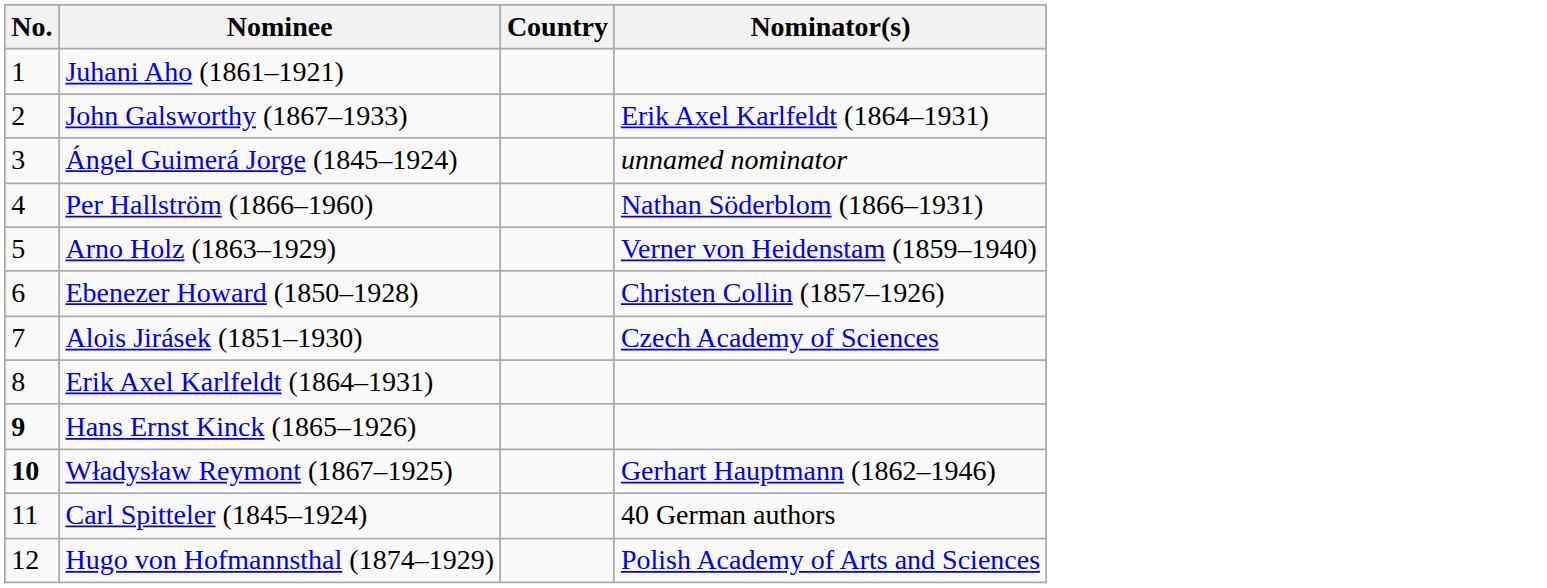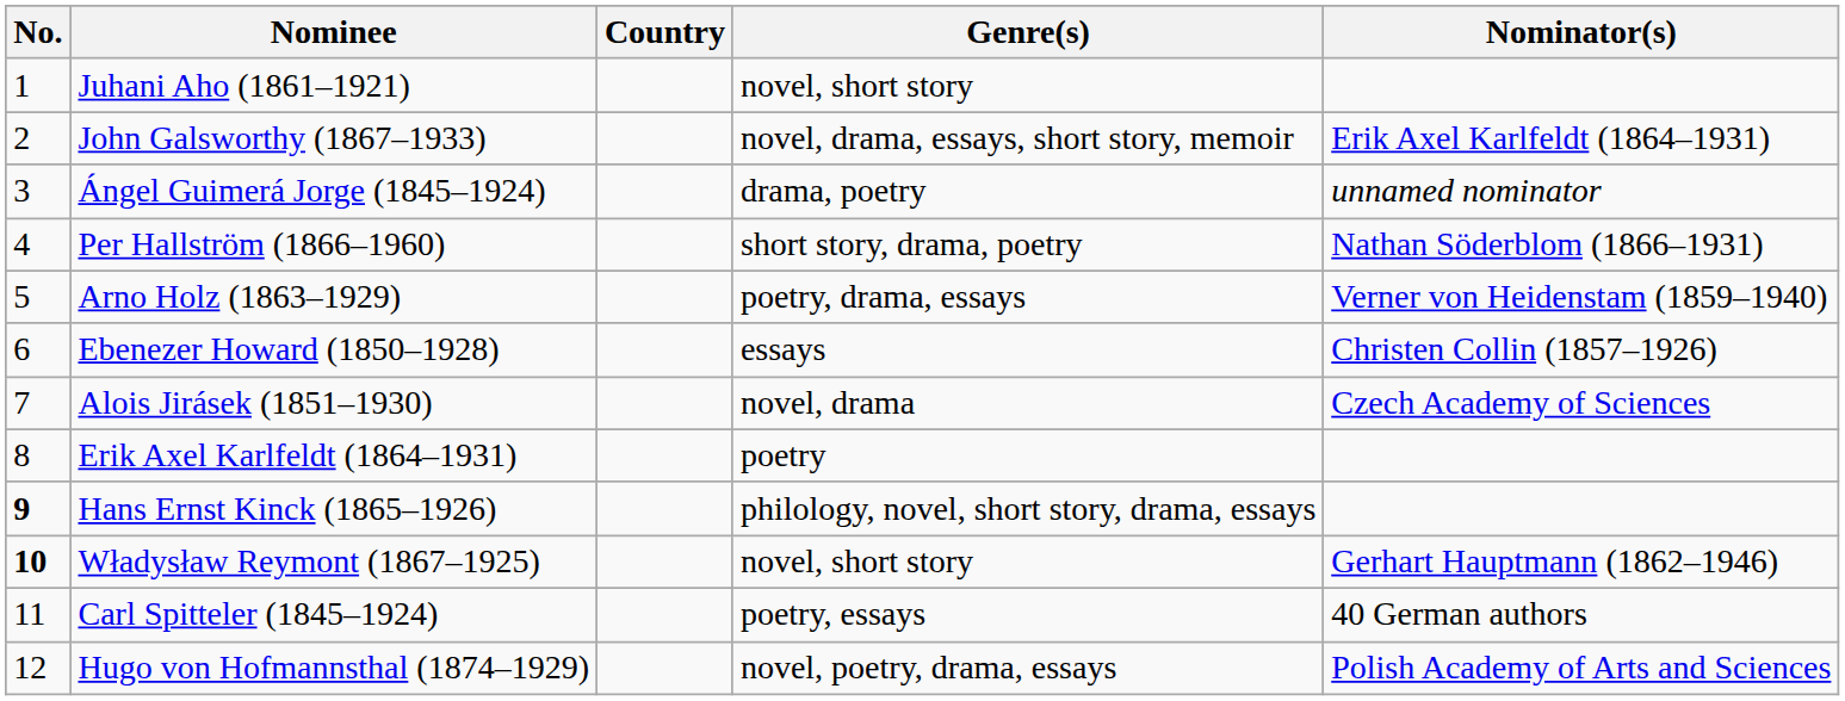 <table class="sortable wikitable mw-collapsible">
 <tr>
 <th scope=col>No.</th>
 <th scope=col>Nominee</th>
 <th scope=col>Country</th>
+<th scope=col>Genre(s)</th>
 <th scope=col>Nominator(s)</th>
 </tr>
 <tr>
 <td>1</td>
 <td><a href='#'>Juhani Aho</a> (1861–1921)</td>
 <td></td>
+<td>novel, short story</td>
 <td></td>
 </tr>
 <tr>
 <td>2</td>
 <td><a href='#'>John Galsworthy</a> (1867–1933)</td>
 <td></td>
+<td>novel, drama, essays, short story, memoir</td>
 <td><a href='#'>Erik Axel Karlfeldt</a> (1864–1931)</td>
 </tr>
 <tr>
 <td>3</td>
 <td><a href='#'>Ángel Guimerá Jorge</a> (1845–1924)</td>
 <td></td>
+<td>drama, poetry</td>
 <td><em>unnamed nominator</em></td>
 </tr>
 <tr>
 <td>4</td>
 <td><a href='#'>Per Hallström</a> (1866–1960)</td>
 <td></td>
+<td>short story, drama, poetry</td>
 <td><a href='#'>Nathan Söderblom</a> (1866–1931)</td>
 </tr>
 <tr>
 <td>5</td>
 <td><a href='#'>Arno Holz</a> (1863–1929)</td>
 <td></td>
+<td>poetry, drama, essays</td>
 <td> <a href='#'>Verner von Heidenstam</a> (1859–1940)</td>
 </tr>
 <tr>
 <td>6</td>
 <td><a href='#'>Ebenezer Howard</a> (1850–1928)</td>
 <td></td>
+<td>essays</td>
 <td><a href='#'>Christen Collin</a> (1857–1926)</td>
 </tr>
 <tr>
 <td>7</td>
 <td><a href='#'>Alois Jirásek</a> (1851–1930)</td>
 <td></td>
+<td>novel, drama</td>
 <td><a href='#'>Czech Academy of Sciences</a></td>
 </tr>
 <tr>
 <td>8</td>
 <td><a href='#'>Erik Axel Karlfeldt</a> (1864–1931)</td>
 <td></td>
+<td>poetry</td>
 <td></td>
 </tr>
 <tr>
 <td><strong>9</strong></td>
 <td><a href='#'>Hans Ernst Kinck</a> (1865–1926)</td>
 <td></td>
+<td>philology, novel, short story, drama, essays</td>
 <td></td>
 </tr>
 <tr>
 <td><strong>10</strong></td>
 <td><a href='#'>Władysław Reymont</a> (1867–1925)</td>
 <td></td>
+<td>novel, short story</td>
 <td> <a href='#'>Gerhart Hauptmann</a> (1862–1946)</td>
 </tr>
 <tr>
 <td>11</td>
 <td><a href='#'>Carl Spitteler</a> (1845–1924)</td>
 <td></td>
+<td>poetry, essays</td>
 <td>40 German authors</td>
 </tr>
 <tr>
 <td>12</td>
 <td><a href='#'>Hugo von Hofmannsthal</a> (1874–1929)</td>
 <td></td>
+<td>novel, poetry, drama, essays</td>
 <td><a href='#'>Polish Academy of Arts and Sciences</a></td>
 </tr>
 </table>
